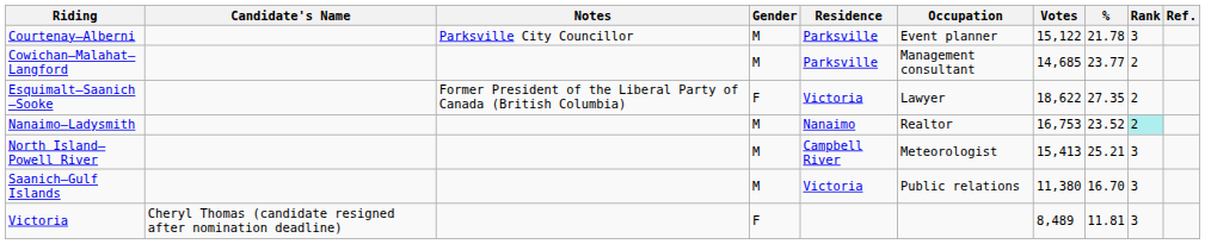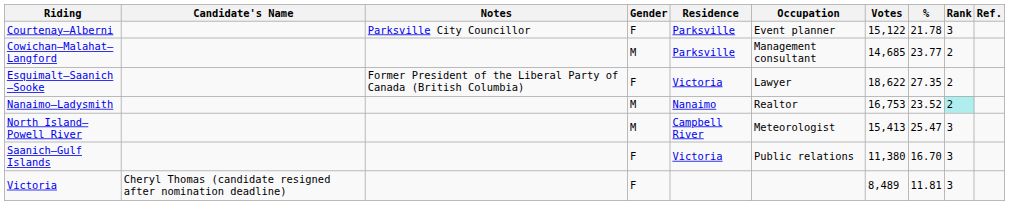 <table class="wikitable sortable">
 <tr>
 <th>Riding</th>
 <th>Candidate's Name</th>
 <th>Notes</th>
 <th>Gender</th>
 <th>Residence</th>
 <th>Occupation</th>
 <th>Votes</th>
 <th>%</th>
 <th>Rank</th>
 <th>Ref.</th>
 </tr>
 <tr>
 <td><a href='#'>Courtenay—Alberni</a></td>
 <td></td>
 <td><a href='#'>Parksville</a> City Councillor</td>
-<td>M</td>
+<td>F</td>
 <td><a href='#'>Parksville</a></td>
 <td>Event planner</td>
 <td>15,122</td>
 <td>21.78</td>
 <td>3</td>
 <td></td>
 </tr>
 <tr>
 <td><a href='#'>Cowichan—Malahat—Langford</a></td>
 <td></td>
 <td></td>
 <td>M</td>
 <td><a href='#'>Parksville</a></td>
 <td>Management consultant</td>
 <td>14,685</td>
 <td>23.77</td>
 <td>2</td>
 <td></td>
 </tr>
 <tr>
 <td><a href='#'>Esquimalt—Saanich—Sooke</a></td>
 <td></td>
 <td>Former President of the Liberal Party of Canada (British Columbia)</td>
 <td>F</td>
 <td><a href='#'>Victoria</a></td>
 <td>Lawyer</td>
 <td>18,622</td>
 <td>27.35</td>
 <td>2</td>
 <td></td>
 </tr>
 <tr>
 <td><a href='#'>Nanaimo—Ladysmith</a></td>
 <td></td>
 <td></td>
 <td>M</td>
 <td><a href='#'>Nanaimo</a></td>
 <td>Realtor</td>
 <td>16,753</td>
 <td>23.52</td>
 <td style="background: paleturquoise;">2</td>
 <td></td>
 </tr>
 <tr>
 <td><a href='#'>North Island—Powell River</a></td>
 <td></td>
 <td></td>
 <td>M</td>
 <td><a href='#'>Campbell River</a></td>
 <td>Meteorologist</td>
 <td>15,413</td>
-<td>25.21</td>
+<td>25.47</td>
 <td>3</td>
 <td></td>
 </tr>
 <tr>
 <td><a href='#'>Saanich—Gulf Islands</a></td>
 <td></td>
 <td></td>
-<td>M</td>
+<td>F</td>
 <td><a href='#'>Victoria</a></td>
 <td>Public relations</td>
 <td>11,380</td>
 <td>16.70</td>
 <td>3</td>
 <td></td>
 </tr>
 <tr>
 <td><a href='#'>Victoria</a></td>
 <td>Cheryl Thomas (candidate resigned after nomination deadline)</td>
 <td></td>
 <td>F</td>
 <td></td>
 <td></td>
 <td>8,489</td>
 <td>11.81</td>
 <td>3</td>
 <td></td>
 </tr>
 </table>
